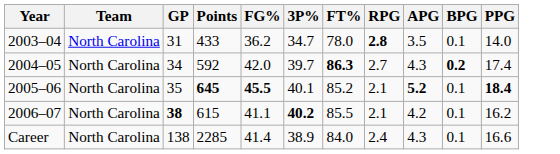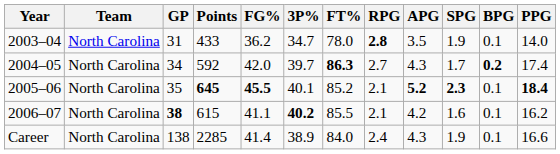 <table class="wikitable">
 <tr>
 <th>Year</th>
 <th>Team</th>
 <th>GP</th>
 <th>Points</th>
 <th>FG%</th>
 <th>3P%</th>
 <th>FT%</th>
 <th>RPG</th>
 <th>APG</th>
+<th>SPG</th>
 <th>BPG</th>
 <th>PPG</th>
 </tr>
 <tr>
 <td>2003–04</td>
 <td><a href='#'>North Carolina</a></td>
 <td>31</td>
 <td>433</td>
 <td>36.2</td>
 <td>34.7</td>
 <td>78.0</td>
 <td><strong>2.8</strong></td>
 <td>3.5</td>
+<td>1.9</td>
 <td>0.1</td>
 <td>14.0</td>
 </tr>
 <tr>
 <td>2004–05</td>
 <td>North Carolina</td>
 <td>34</td>
 <td>592</td>
 <td>42.0</td>
 <td>39.7</td>
 <td><strong>86.3</strong></td>
 <td>2.7</td>
 <td>4.3</td>
+<td>1.7</td>
 <td><strong>0.2</strong></td>
 <td>17.4</td>
 </tr>
 <tr>
 <td>2005–06</td>
 <td>North Carolina</td>
 <td>35</td>
 <td><strong>645</strong></td>
 <td><strong>45.5</strong></td>
 <td>40.1</td>
 <td>85.2</td>
 <td>2.1</td>
 <td><strong>5.2</strong></td>
+<td><strong>2.3</strong></td>
 <td>0.1</td>
 <td><strong>18.4</strong></td>
 </tr>
 <tr>
 <td>2006–07</td>
 <td>North Carolina</td>
 <td><strong>38</strong></td>
 <td>615</td>
 <td>41.1</td>
 <td><strong>40.2</strong></td>
 <td>85.5</td>
 <td>2.1</td>
 <td>4.2</td>
+<td>1.6</td>
 <td>0.1</td>
 <td>16.2</td>
 </tr>
 <tr>
 <td>Career</td>
 <td>North Carolina</td>
 <td>138</td>
 <td>2285</td>
 <td>41.4</td>
 <td>38.9</td>
 <td>84.0</td>
 <td>2.4</td>
 <td>4.3</td>
+<td>1.9</td>
 <td>0.1</td>
 <td>16.6</td>
 </tr>
 </table>
